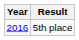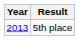 <table class="wikitable">
 <tr>
 <th>Year</th>
 <th>Result</th>
 </tr>
 <tr>
-<td><a href='#'>2016</a></td>
+<td><a href='#'>2013</a></td>
 <td>5th place</td>
 </tr>
 </table>
